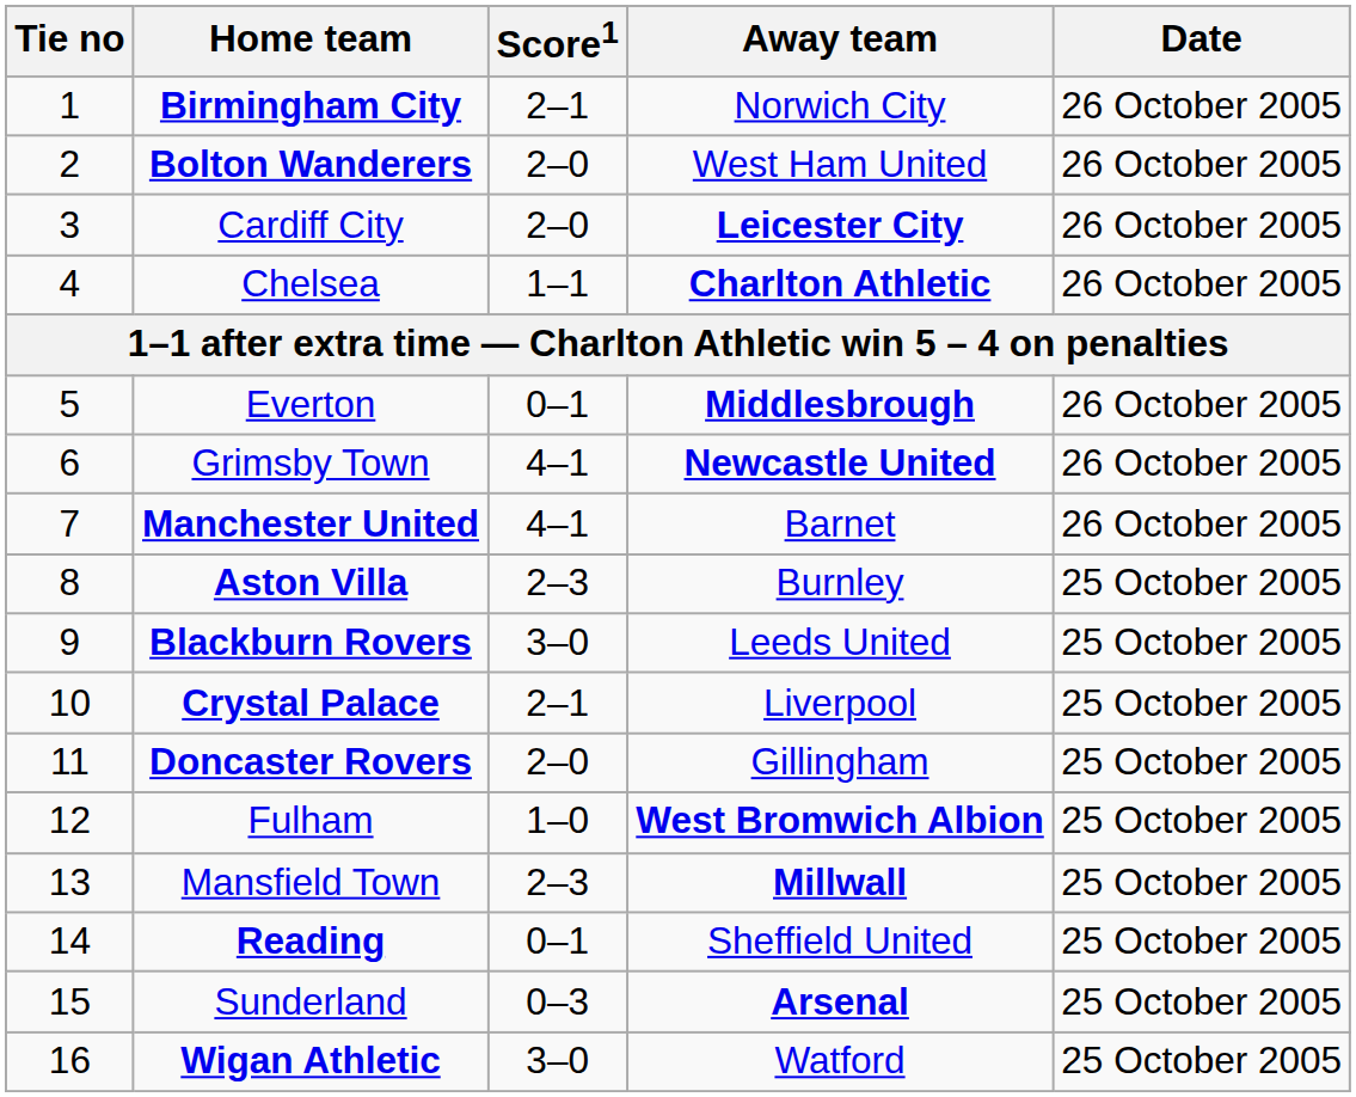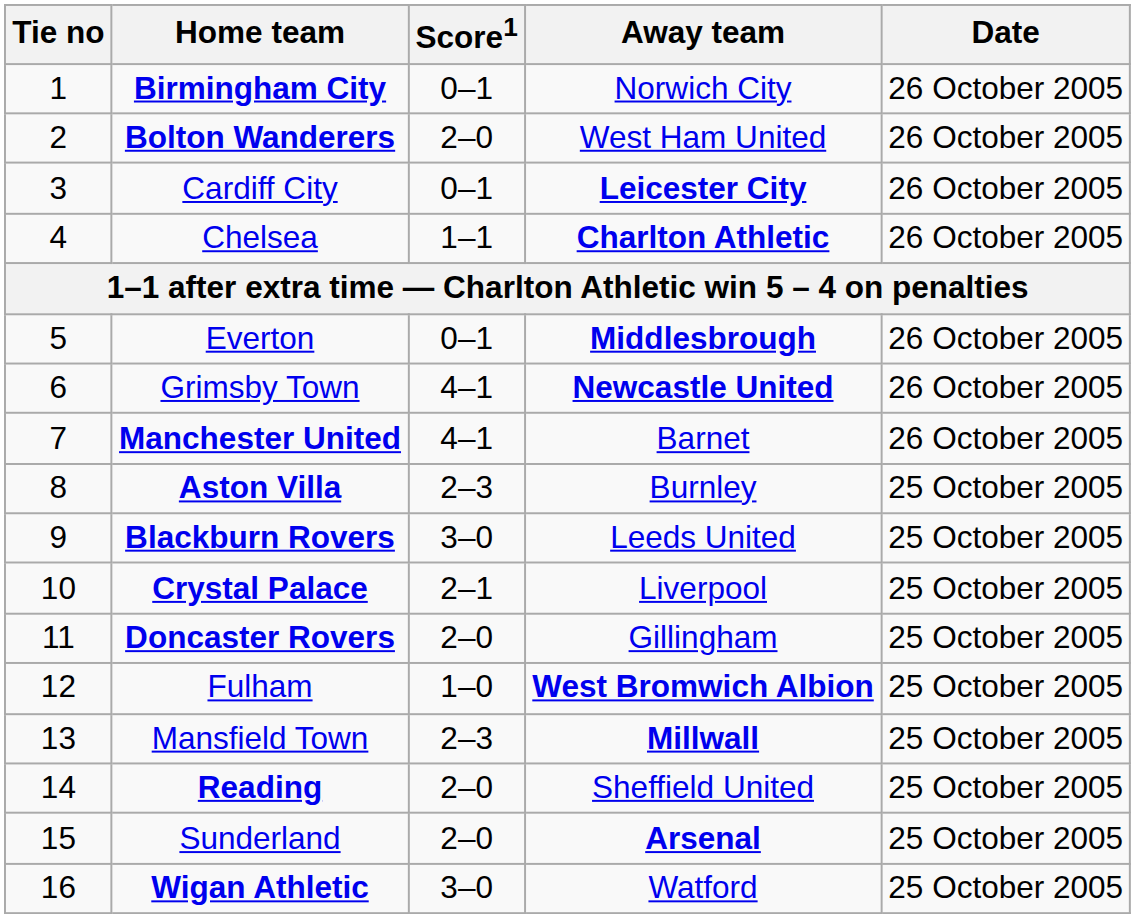 <table class="wikitable" style="text-align: center">
 <tr>
 <th>Tie no</th>
 <th>Home team</th>
 <th>Score<sup>1</sup></th>
 <th>Away team</th>
 <th>Date</th>
 </tr>
 <tr>
 <td>1</td>
 <td><strong><a href='#'>Birmingham City</a></strong></td>
-<td>2–1</td>
+<td>0–1</td>
 <td><a href='#'>Norwich City</a></td>
 <td>26 October 2005</td>
 </tr>
 <tr>
 <td>2</td>
 <td><strong><a href='#'>Bolton Wanderers</a></strong></td>
 <td>2–0</td>
 <td><a href='#'>West Ham United</a></td>
 <td>26 October 2005</td>
 </tr>
 <tr>
 <td>3</td>
 <td><a href='#'>Cardiff City</a></td>
-<td>2–0</td>
+<td>0–1</td>
 <td><strong><a href='#'>Leicester City</a></strong></td>
 <td>26 October 2005</td>
 </tr>
 <tr>
 <td>4</td>
 <td><a href='#'>Chelsea</a></td>
 <td>1–1</td>
 <td><strong><a href='#'>Charlton Athletic</a></strong></td>
 <td>26 October 2005</td>
 </tr>
 <tr>
 <th colspan="5">1–1 after extra time — Charlton Athletic win 5 – 4 on penalties</th>
 </tr>
 <tr>
 <td>5</td>
 <td><a href='#'>Everton</a></td>
 <td>0–1</td>
 <td><strong><a href='#'>Middlesbrough</a></strong></td>
 <td>26 October 2005</td>
 </tr>
 <tr>
 <td>6</td>
 <td><a href='#'>Grimsby Town</a></td>
 <td>4–1</td>
 <td><strong><a href='#'>Newcastle United</a></strong></td>
 <td>26 October 2005</td>
 </tr>
 <tr>
 <td>7</td>
 <td><strong><a href='#'>Manchester United</a></strong></td>
 <td>4–1</td>
 <td><a href='#'>Barnet</a></td>
 <td>26 October 2005</td>
 </tr>
 <tr>
 <td>8</td>
 <td><strong><a href='#'>Aston Villa</a></strong></td>
 <td>2–3</td>
 <td><a href='#'>Burnley</a></td>
 <td>25 October 2005</td>
 </tr>
 <tr>
 <td>9</td>
 <td><strong><a href='#'>Blackburn Rovers</a></strong></td>
 <td>3–0</td>
 <td><a href='#'>Leeds United</a></td>
 <td>25 October 2005</td>
 </tr>
 <tr>
 <td>10</td>
 <td><strong><a href='#'>Crystal Palace</a></strong></td>
 <td>2–1</td>
 <td><a href='#'>Liverpool</a></td>
 <td>25 October 2005</td>
 </tr>
 <tr>
 <td>11</td>
 <td><strong><a href='#'>Doncaster Rovers</a></strong></td>
 <td>2–0</td>
 <td><a href='#'>Gillingham</a></td>
 <td>25 October 2005</td>
 </tr>
 <tr>
 <td>12</td>
 <td><a href='#'>Fulham</a></td>
 <td>1–0</td>
 <td><strong><a href='#'>West Bromwich Albion</a></strong></td>
 <td>25 October 2005</td>
 </tr>
 <tr>
 <td>13</td>
 <td><a href='#'>Mansfield Town</a></td>
 <td>2–3</td>
 <td><strong><a href='#'>Millwall</a></strong></td>
 <td>25 October 2005</td>
 </tr>
 <tr>
 <td>14</td>
 <td><strong><a href='#'>Reading</a></strong></td>
-<td>0–1</td>
+<td>2–0</td>
 <td><a href='#'>Sheffield United</a></td>
 <td>25 October 2005</td>
 </tr>
 <tr>
 <td>15</td>
 <td><a href='#'>Sunderland</a></td>
-<td>0–3</td>
+<td>2–0</td>
 <td><strong><a href='#'>Arsenal</a></strong></td>
 <td>25 October 2005</td>
 </tr>
 <tr>
 <td>16</td>
 <td><strong><a href='#'>Wigan Athletic</a></strong></td>
 <td>3–0</td>
 <td><a href='#'>Watford</a></td>
 <td>25 October 2005</td>
 </tr>
 </table>
